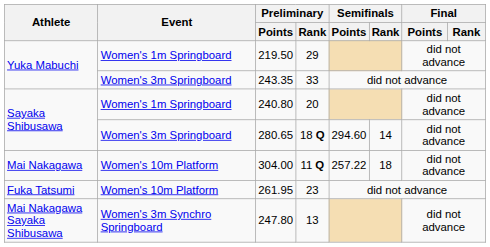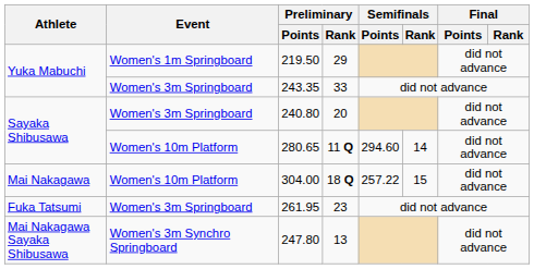 <table class=wikitable style="font-size:90%">
 <tr>
 <th rowspan="2">Athlete</th>
 <th rowspan="2">Event</th>
 <th colspan="2">Preliminary</th>
 <th colspan="2">Semifinals</th>
 <th colspan="2">Final</th>
 </tr>
 <tr>
 <th>Points</th>
 <th>Rank</th>
 <th>Points</th>
 <th>Rank</th>
 <th>Points</th>
 <th>Rank</th>
 </tr>
 <tr>
 <td rowspan="2"><a href='#'>Yuka Mabuchi</a></td>
 <td><a href='#'>Women's 1m Springboard</a></td>
 <td align=center>219.50</td>
 <td align=center>29</td>
 <td colspan= 2 bgcolor="wheat"></td>
 <td align=center colspan=2>did not advance</td>
 </tr>
 <tr>
 <td><a href='#'>Women's 3m Springboard</a></td>
 <td align=center>243.35</td>
 <td align=center>33</td>
 <td align=center colspan=4>did not advance</td>
 </tr>
 <tr>
 <td rowspan="2"><a href='#'>Sayaka Shibusawa</a></td>
-<td><a href='#'>Women's 1m Springboard</a></td>
+<td><a href='#'>Women's 3m Springboard</a></td>
 <td align=center>240.80</td>
 <td align=center>20</td>
 <td colspan= 2 bgcolor="wheat"></td>
 <td align=center colspan=2>did not advance</td>
 </tr>
 <tr>
-<td><a href='#'>Women's 3m Springboard</a></td>
+<td><a href='#'>Women's 10m Platform</a></td>
 <td align=center>280.65</td>
-<td align=center>18 <strong>Q</strong></td>
+<td align=center>11 <strong>Q</strong></td>
 <td align=center>294.60</td>
 <td align=center>14</td>
 <td align=center colspan=2>did not advance</td>
 </tr>
 <tr>
 <td rowspan="1"><a href='#'>Mai Nakagawa</a></td>
 <td><a href='#'>Women's 10m Platform</a></td>
 <td align=center>304.00</td>
-<td align=center>11 <strong>Q</strong></td>
+<td align=center>18 <strong>Q</strong></td>
 <td align=center>257.22</td>
-<td align=center>18</td>
+<td align=center>15</td>
 <td align=center colspan=2>did not advance</td>
 </tr>
 <tr>
 <td rowspan="1"><a href='#'>Fuka Tatsumi</a></td>
-<td><a href='#'>Women's 10m Platform</a></td>
+<td><a href='#'>Women's 3m Springboard</a></td>
 <td align=center>261.95</td>
 <td align=center>23</td>
 <td align=center colspan=4>did not advance</td>
 </tr>
 <tr>
 <td rowspan="1"><a href='#'>Mai Nakagawa</a><br><a href='#'>Sayaka Shibusawa</a></td>
 <td><a href='#'>Women's 3m Synchro Springboard</a></td>
 <td align=center>247.80</td>
 <td align=center>13</td>
 <td colspan= 2 bgcolor="wheat"></td>
 <td align=center colspan=2>did not advance</td>
 </tr>
 </table>
